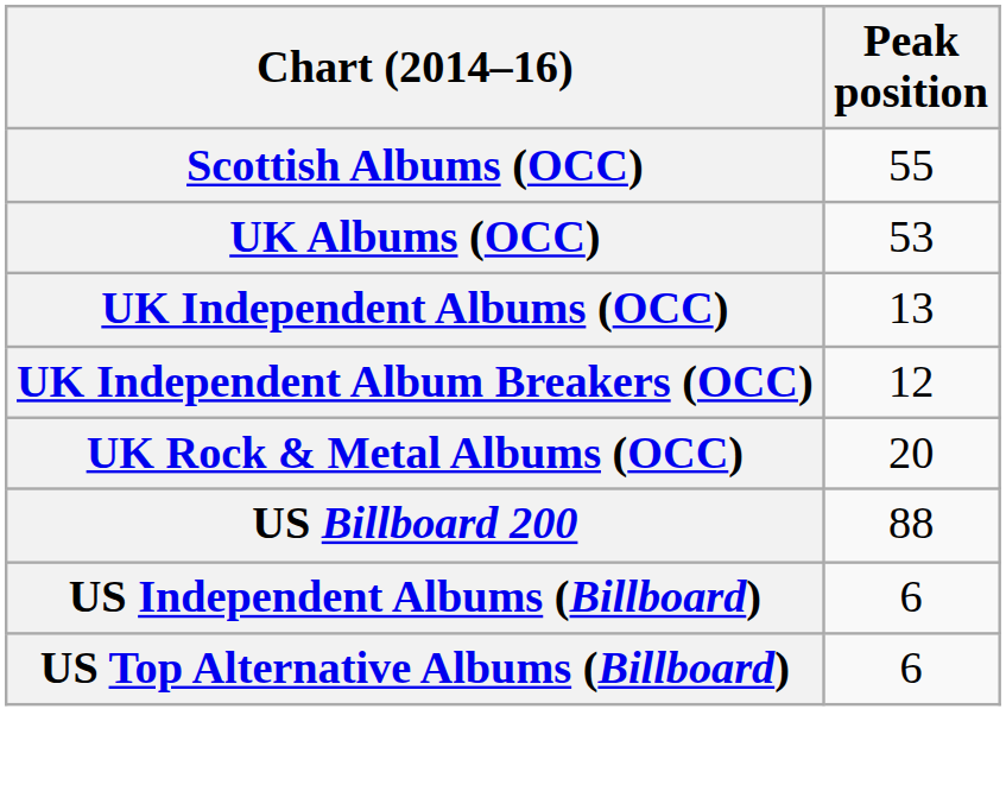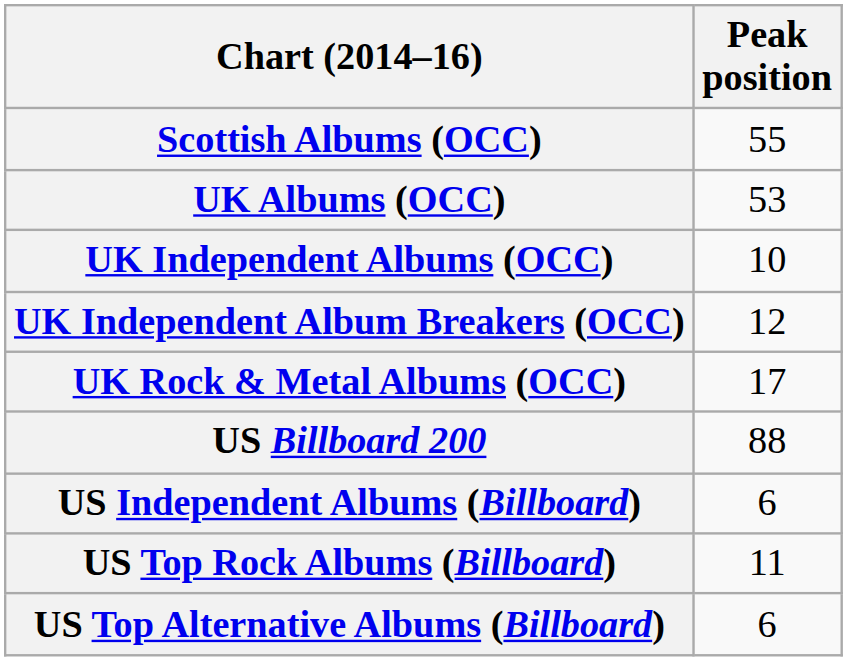 <table class="wikitable sortable plainrowheaders" style="text-align:center">
 <tr>
 <th scope="col">Chart (2014–16)</th>
 <th scope="col">Peak<br> position</th>
 </tr>
 <tr>
 <th scope="row"><a href='#'>Scottish Albums</a> (<a href='#'>OCC</a>)</th>
 <td>55</td>
 </tr>
 <tr>
 <th scope="row"><a href='#'>UK Albums</a> (<a href='#'>OCC</a>)</th>
 <td>53</td>
 </tr>
 <tr>
 <th scope="row"><a href='#'>UK Independent Albums</a> (<a href='#'>OCC</a>)</th>
-<td>13</td>
+<td>10</td>
 </tr>
 <tr>
 <th scope="row"><a href='#'>UK Independent Album Breakers</a> (<a href='#'>OCC</a>)</th>
 <td>12</td>
 </tr>
 <tr>
 <th scope="row"><a href='#'>UK Rock & Metal Albums</a> (<a href='#'>OCC</a>)</th>
-<td>20</td>
+<td>17</td>
 </tr>
 <tr>
 <th scope="row">US <em><a href='#'>Billboard 200</a></em></th>
 <td>88</td>
 </tr>
 <tr>
 <th scope="row">US <a href='#'>Independent Albums</a> (<em><a href='#'>Billboard</a></em>)</th>
 <td>6</td>
 </tr>
 <tr>
+<th scope="row">US <a href='#'>Top Rock Albums</a> (<em><a href='#'>Billboard</a></em>)</th>
+<td>11</td>
+</tr>
+<tr>
 <th scope="row">US <a href='#'>Top Alternative Albums</a> (<em><a href='#'>Billboard</a></em>)</th>
 <td>6</td>
 </tr>
 </table>
